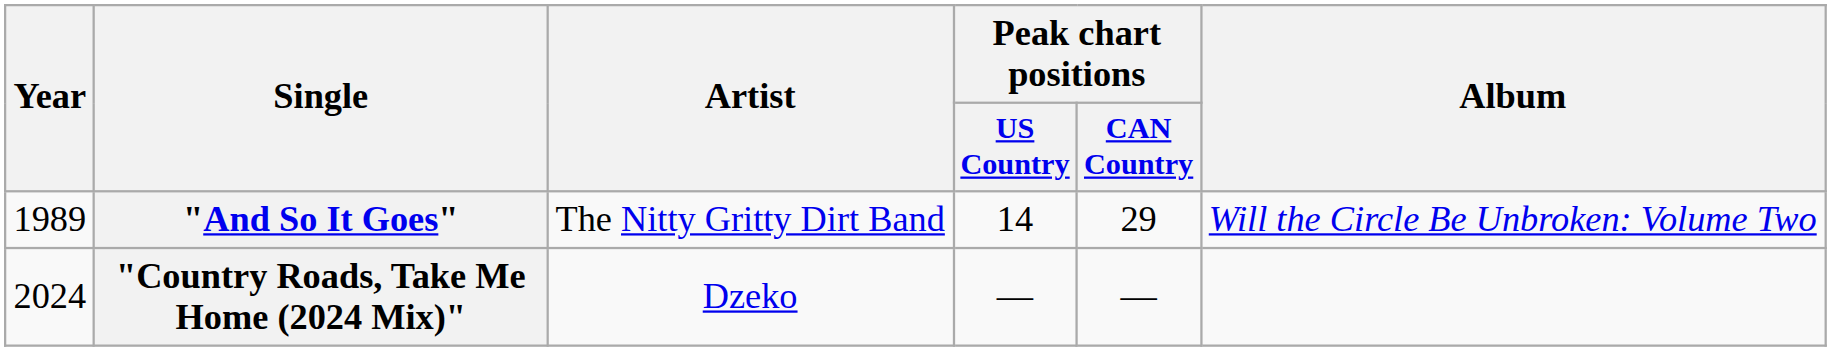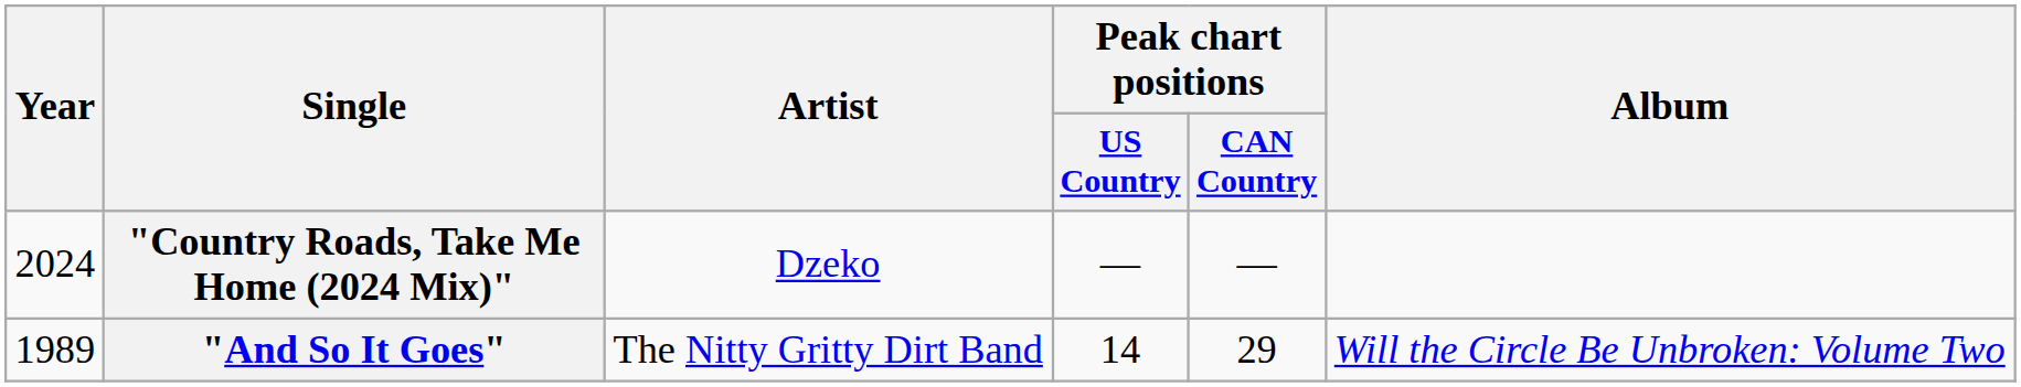 <table class="wikitable plainrowheaders" style="text-align:center;">
 <tr>
 <th rowspan="2">Year</th>
 <th rowspan="2" style="width:12em;">Single</th>
 <th rowspan="2">Artist</th>
 <th colspan="2">Peak chart<br>positions</th>
 <th rowspan="2">Album</th>
 </tr>
 <tr style="font-size:smaller;">
 <th width="45"><a href='#'>US Country</a><br></th>
 <th width="45"><a href='#'>CAN Country</a><br></th>
 </tr>
 <tr>
+<td>2024</td>
+<th scope="row">"Country Roads, Take Me Home (2024 Mix)"</th>
+<td><a href='#'>Dzeko</a></td>
+<td>—</td>
+<td>—</td>
+<td align="left"></td>
+</tr>
+<tr>
 <td>1989</td>
 <th scope="row">"<a href='#'>And So It Goes</a>"</th>
 <td>The <a href='#'>Nitty Gritty Dirt Band</a></td>
 <td>14</td>
 <td>29</td>
 <td align="left"><em><a href='#'>Will the Circle Be Unbroken: Volume Two</a></em></td>
 </tr>
-<tr>
-<td>2024</td>
-<th scope="row">"Country Roads, Take Me Home (2024 Mix)"</th>
-<td><a href='#'>Dzeko</a></td>
-<td>—</td>
-<td>—</td>
-<td align="left"></td>
-</tr>
 </table>
